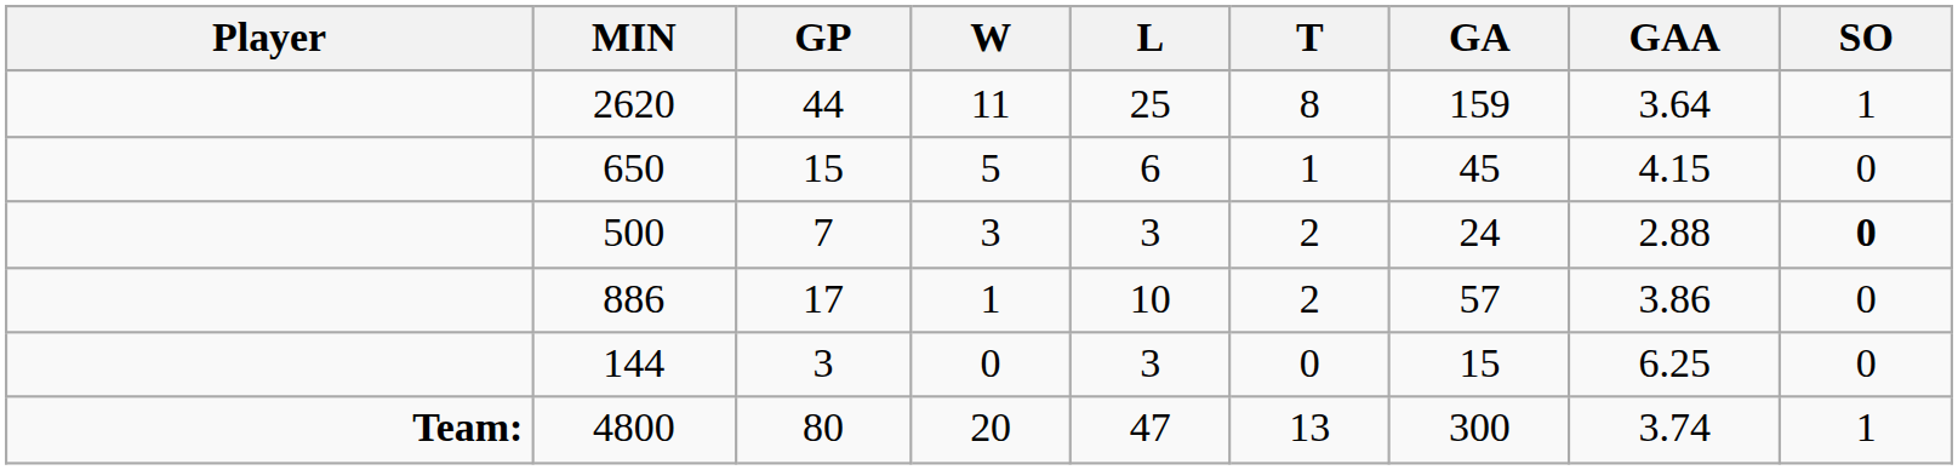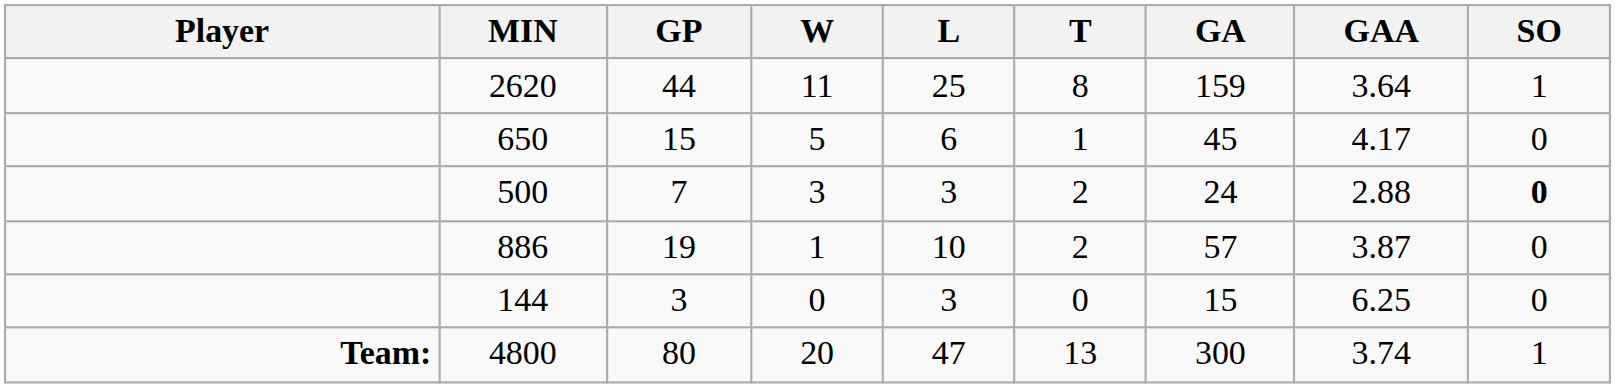 <table class="wikitable sortable" width="60%">
 <tr>
 <th bgcolor="#DDDDFF" width="10%">Player</th>
 <th width="3%" bgcolor="#DDDDFF" title="Minutes played">MIN</th>
 <th width="3%" bgcolor="#DDDDFF" title="Games played in">GP</th>
 <th width="3%" bgcolor="#DDDDFF" title="Wins">W</th>
 <th width="3%" bgcolor="#DDDDFF"title="Losses">L</th>
 <th width="3%" bgcolor="#DDDDFF" title="Ties">T</th>
 <th width="3%" bgcolor="#DDDDFF" title="Goals against">GA</th>
 <th width="3%" bgcolor="#DDDDFF" title="Goals against average">GAA</th>
 <th width="3%" bgcolor="#DDDDFF"title="Shut-outs">SO</th>
 </tr>
 <tr align="center">
 <td align="right"></td>
 <td>2620</td>
 <td>44</td>
 <td>11</td>
 <td>25</td>
 <td>8</td>
 <td>159</td>
 <td>3.64</td>
 <td>1</td>
 </tr>
 <tr align="center">
 <td align="right"></td>
 <td>650</td>
 <td>15</td>
 <td>5</td>
 <td>6</td>
 <td>1</td>
 <td>45</td>
-<td>4.15</td>
+<td>4.17</td>
 <td>0</td>
 </tr>
 <tr align="center">
 <td align="right"></td>
 <td>500</td>
 <td>7</td>
 <td>3</td>
 <td>3</td>
 <td>2</td>
 <td>24</td>
 <td>2.88</td>
 <td><strong>0</strong></td>
 </tr>
 <tr align="center">
 <td align="right"></td>
 <td>886</td>
-<td>17</td>
+<td>19</td>
 <td>1</td>
 <td>10</td>
 <td>2</td>
 <td>57</td>
-<td>3.86</td>
+<td>3.87</td>
 <td>0</td>
 </tr>
 <tr align="center">
 <td align="right"></td>
 <td>144</td>
 <td>3</td>
 <td>0</td>
 <td>3</td>
 <td>0</td>
 <td>15</td>
 <td>6.25</td>
 <td>0</td>
 </tr>
 <tr align="center">
 <td align="right"><strong>Team:</strong></td>
 <td>4800</td>
 <td>80</td>
 <td>20</td>
 <td>47</td>
 <td>13</td>
 <td>300</td>
 <td>3.74</td>
 <td>1</td>
 </tr>
 </table>
